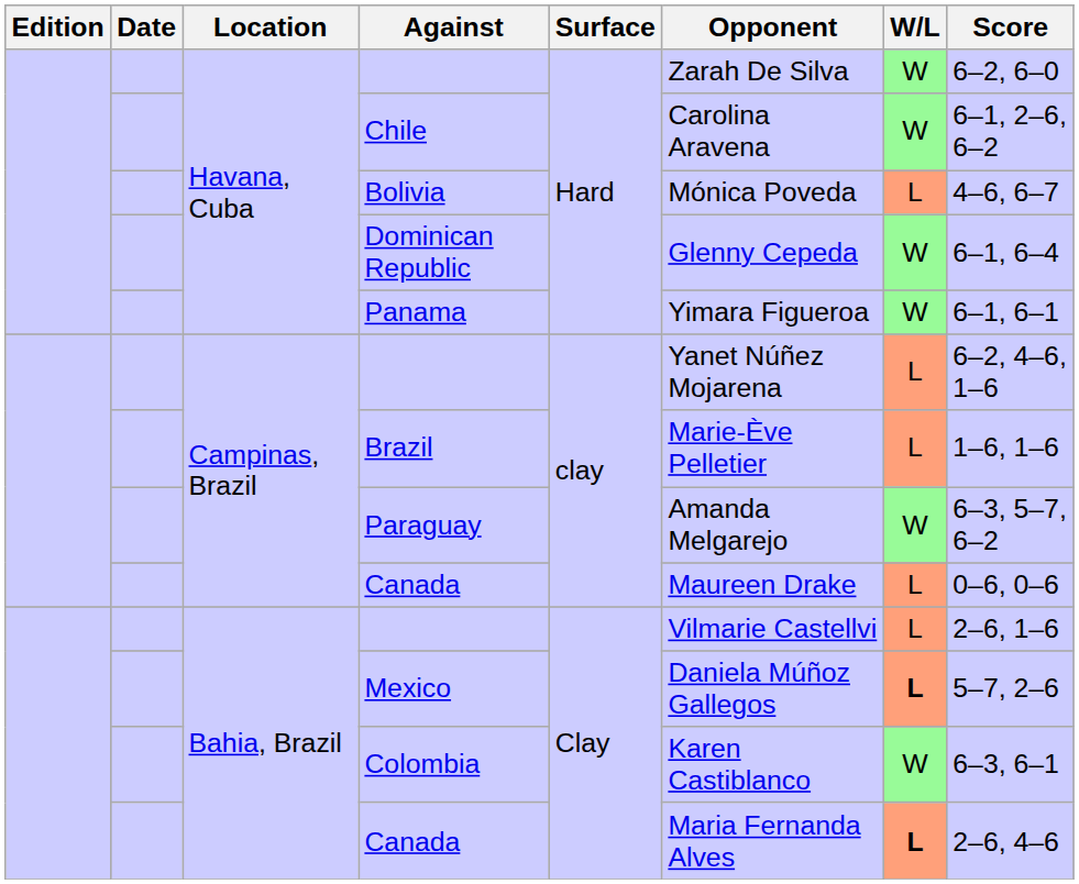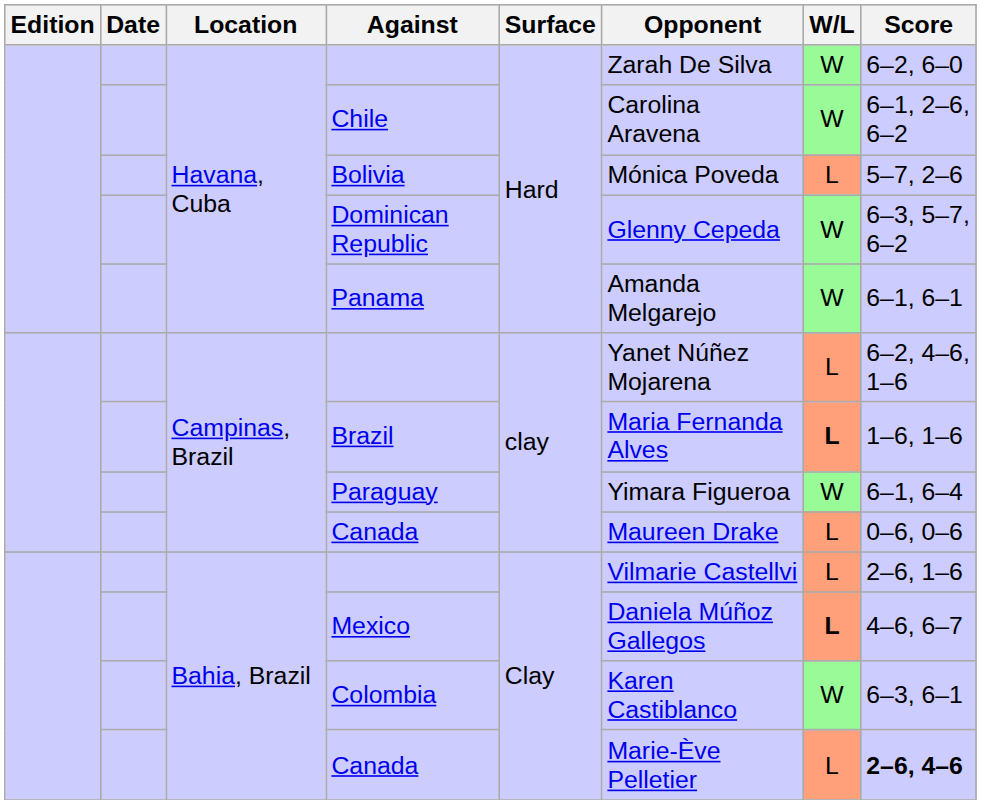 <table class=wikitable style=font-size:97%>
 <tr>
 <th>Edition</th>
 <th>Date</th>
 <th>Location</th>
 <th>Against</th>
 <th>Surface</th>
 <th>Opponent</th>
 <th>W/L</th>
 <th>Score</th>
 </tr>
 <tr style="background:#ccf;">
 <td rowspan="5"></td>
 <td></td>
 <td rowspan="5"><a href='#'>Havana</a>, Cuba</td>
 <td> </td>
 <td rowspan="5">Hard</td>
 <td> Zarah De Silva</td>
 <td style="text-align:center; background:#98fb98;">W</td>
 <td>6–2, 6–0</td>
 </tr>
 <tr style="background:#ccf;">
 <td></td>
 <td> <a href='#'>Chile</a></td>
 <td> Carolina Aravena</td>
 <td style="text-align:center; background:#98fb98;">W</td>
 <td>6–1, 2–6, 6–2</td>
 </tr>
 <tr style="background:#ccf;">
 <td></td>
 <td> <a href='#'>Bolivia</a></td>
 <td> Mónica Poveda</td>
 <td style="text-align:center; background:#ffa07a;">L</td>
-<td>4–6, 6–7</td>
+<td>5–7, 2–6</td>
 </tr>
 <tr style="background:#ccf;">
 <td></td>
 <td> <a href='#'>Dominican Republic</a></td>
 <td> <a href='#'>Glenny Cepeda</a></td>
 <td style="text-align:center; background:#98fb98;">W</td>
-<td>6–1, 6–4</td>
+<td>6–3, 5–7, 6–2</td>
 </tr>
 <tr style="background:#ccf;">
 <td></td>
 <td> <a href='#'>Panama</a></td>
-<td> Yimara Figueroa</td>
+<td> Amanda Melgarejo</td>
 <td style="text-align:center; background:#98fb98;">W</td>
 <td>6–1, 6–1</td>
 </tr>
 <tr style="background:#ccf;">
 <td rowspan="4"></td>
 <td></td>
 <td rowspan="4"><a href='#'>Campinas</a>, Brazil</td>
 <td> </td>
 <td rowspan="4">clay</td>
 <td> Yanet Núñez Mojarena</td>
 <td style="text-align:center; background:#ffa07a;">L</td>
 <td>6–2, 4–6, 1–6</td>
 </tr>
 <tr style="background:#ccf;">
 <td></td>
 <td> <a href='#'>Brazil</a></td>
-<td> <a href='#'>Marie-Ève Pelletier</a></td>
-<td style="text-align:center; background:#ffa07a;">L</td>
+<td> <a href='#'>Maria Fernanda Alves</a></td>
+<td style="text-align:center; background:#ffa07a;"><strong>L</strong></td>
 <td>1–6, 1–6</td>
 </tr>
 <tr style="background:#ccf;">
 <td></td>
 <td> <a href='#'>Paraguay</a></td>
-<td> Amanda Melgarejo</td>
+<td> Yimara Figueroa</td>
 <td style="text-align:center; background:#98fb98;">W</td>
-<td>6–3, 5–7, 6–2</td>
+<td>6–1, 6–4</td>
 </tr>
 <tr style="background:#ccf;">
 <td></td>
 <td> <a href='#'>Canada</a></td>
 <td> <a href='#'>Maureen Drake</a></td>
 <td style="text-align:center; background:#ffa07a;">L</td>
 <td>0–6, 0–6</td>
 </tr>
 <tr style="background:#ccf;">
 <td rowspan="5"></td>
 <td></td>
 <td rowspan="5"><a href='#'>Bahia</a>, Brazil</td>
 <td> </td>
 <td rowspan="5">Clay</td>
 <td> <a href='#'>Vilmarie Castellvi</a></td>
 <td style="text-align:center; background:#ffa07a;">L</td>
 <td>2–6, 1–6</td>
 </tr>
 <tr style="background:#ccf;">
 <td></td>
 <td> <a href='#'>Mexico</a></td>
 <td> <a href='#'>Daniela Múñoz Gallegos</a></td>
 <td style="text-align:center; background:#ffa07a;"><strong>L</strong></td>
-<td>5–7, 2–6</td>
+<td>4–6, 6–7</td>
 </tr>
 <tr style="background:#ccf;">
 <td></td>
 <td> <a href='#'>Colombia</a></td>
 <td> <a href='#'>Karen Castiblanco</a></td>
 <td style="text-align:center; background:#98fb98;">W</td>
 <td>6–3, 6–1</td>
 </tr>
 <tr style="background:#ccf;">
 <td></td>
 <td> <a href='#'>Canada</a></td>
-<td> <a href='#'>Maria Fernanda Alves</a></td>
-<td style="text-align:center; background:#ffa07a;"><strong>L</strong></td>
-<td>2–6, 4–6</td>
+<td> <a href='#'>Marie-Ève Pelletier</a></td>
+<td style="text-align:center; background:#ffa07a;">L</td>
+<td><strong>2–6, 4–6</strong></td>
 </tr>
 </table>
